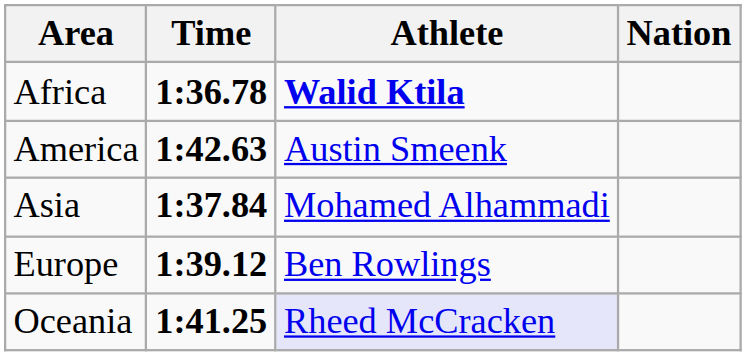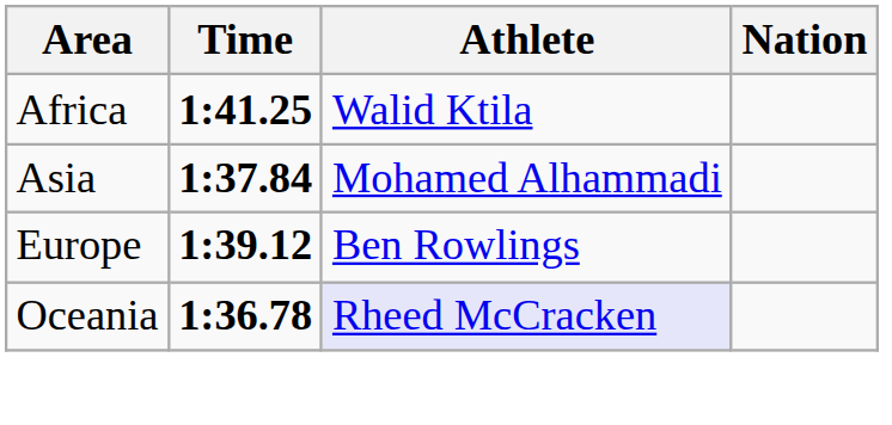 <table class="wikitable">
 <tr>
 <th>Area</th>
 <th>Time</th>
 <th>Athlete</th>
 <th>Nation</th>
 </tr>
 <tr>
 <td>Africa</td>
-<td><strong>1:36.78</strong> </td>
-<td><strong><a href='#'>Walid Ktila</a></strong></td>
-<td></td>
-</tr>
-<tr>
-<td>America</td>
-<td><strong>1:42.63</strong></td>
-<td><a href='#'>Austin Smeenk</a></td>
+<td><strong>1:41.25</strong></td>
+<td><a href='#'>Walid Ktila</a></td>
 <td></td>
 </tr>
 <tr>
 <td>Asia</td>
 <td><strong>1:37.84</strong></td>
 <td><a href='#'>Mohamed Alhammadi</a></td>
 <td></td>
 </tr>
 <tr>
 <td>Europe</td>
 <td><strong>1:39.12</strong></td>
 <td><a href='#'>Ben Rowlings</a></td>
 <td></td>
 </tr>
 <tr>
 <td>Oceania</td>
-<td><strong>1:41.25</strong></td>
+<td><strong>1:36.78</strong> </td>
 <td style="background: lavender;"><a href='#'>Rheed McCracken</a></td>
 <td></td>
 </tr>
 </table>
